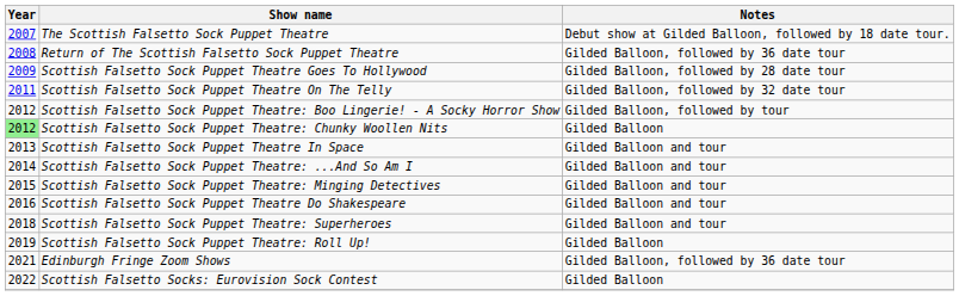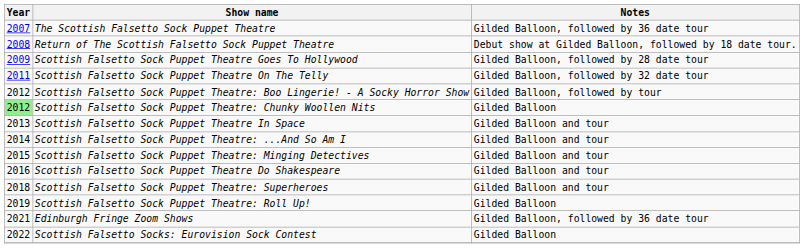 <table class="wikitable" border="1">
 <tr>
 <th>Year</th>
 <th>Show name</th>
 <th>Notes</th>
 </tr>
 <tr>
 <td><a href='#'>2007</a></td>
 <td><em>The Scottish Falsetto Sock Puppet Theatre</em></td>
-<td>Debut show at Gilded Balloon, followed by 18 date tour.</td>
+<td>Gilded Balloon, followed by 36 date tour</td>
 </tr>
 <tr>
 <td><a href='#'>2008</a></td>
 <td><em>Return of The Scottish Falsetto Sock Puppet Theatre</em> </td>
-<td>Gilded Balloon, followed by 36 date tour</td>
+<td>Debut show at Gilded Balloon, followed by 18 date tour.</td>
 </tr>
 <tr>
 <td><a href='#'>2009</a></td>
 <td><em>Scottish Falsetto Sock Puppet Theatre Goes To Hollywood</em> </td>
 <td>Gilded Balloon, followed by 28 date tour</td>
 </tr>
 <tr>
 <td><a href='#'>2011</a></td>
 <td><em>Scottish Falsetto Sock Puppet Theatre On The Telly</em></td>
 <td>Gilded Balloon, followed by 32 date tour</td>
 </tr>
 <tr>
 <td>2012</td>
 <td><em>Scottish Falsetto Sock Puppet Theatre: Boo Lingerie! - A Socky Horror Show</em></td>
 <td>Gilded Balloon, followed by tour</td>
 </tr>
 <tr>
 <td style="background: lightgreen;">2012</td>
 <td><em>Scottish Falsetto Sock Puppet Theatre: Chunky Woollen Nits</em></td>
 <td>Gilded Balloon</td>
 </tr>
 <tr>
 <td>2013</td>
 <td><em>Scottish Falsetto Sock Puppet Theatre In Space</em></td>
 <td>Gilded Balloon and tour</td>
 </tr>
 <tr>
 <td>2014</td>
 <td><em>Scottish Falsetto Sock Puppet Theatre: ...And So Am I</em></td>
 <td>Gilded Balloon and tour</td>
 </tr>
 <tr>
 <td>2015</td>
 <td><em>Scottish Falsetto Sock Puppet Theatre: Minging Detectives</em></td>
 <td>Gilded Balloon and tour</td>
 </tr>
 <tr>
 <td>2016</td>
 <td><em>Scottish Falsetto Sock Puppet Theatre Do Shakespeare</em></td>
 <td>Gilded Balloon and tour</td>
 </tr>
 <tr>
 <td>2018</td>
 <td><em>Scottish Falsetto Sock Puppet Theatre: Superheroes</em></td>
 <td>Gilded Balloon and tour</td>
 </tr>
 <tr>
 <td>2019</td>
 <td><em>Scottish Falsetto Sock Puppet Theatre: Roll Up!</em></td>
 <td>Gilded Balloon</td>
 </tr>
 <tr>
 <td>2021</td>
 <td><em>Edinburgh Fringe Zoom Shows</em></td>
 <td>Gilded Balloon, followed by 36 date tour</td>
 </tr>
 <tr>
 <td>2022</td>
 <td><em>Scottish Falsetto Socks: Eurovision Sock Contest</em></td>
 <td>Gilded Balloon</td>
 </tr>
 <tr>
 </tr>
 </table>
